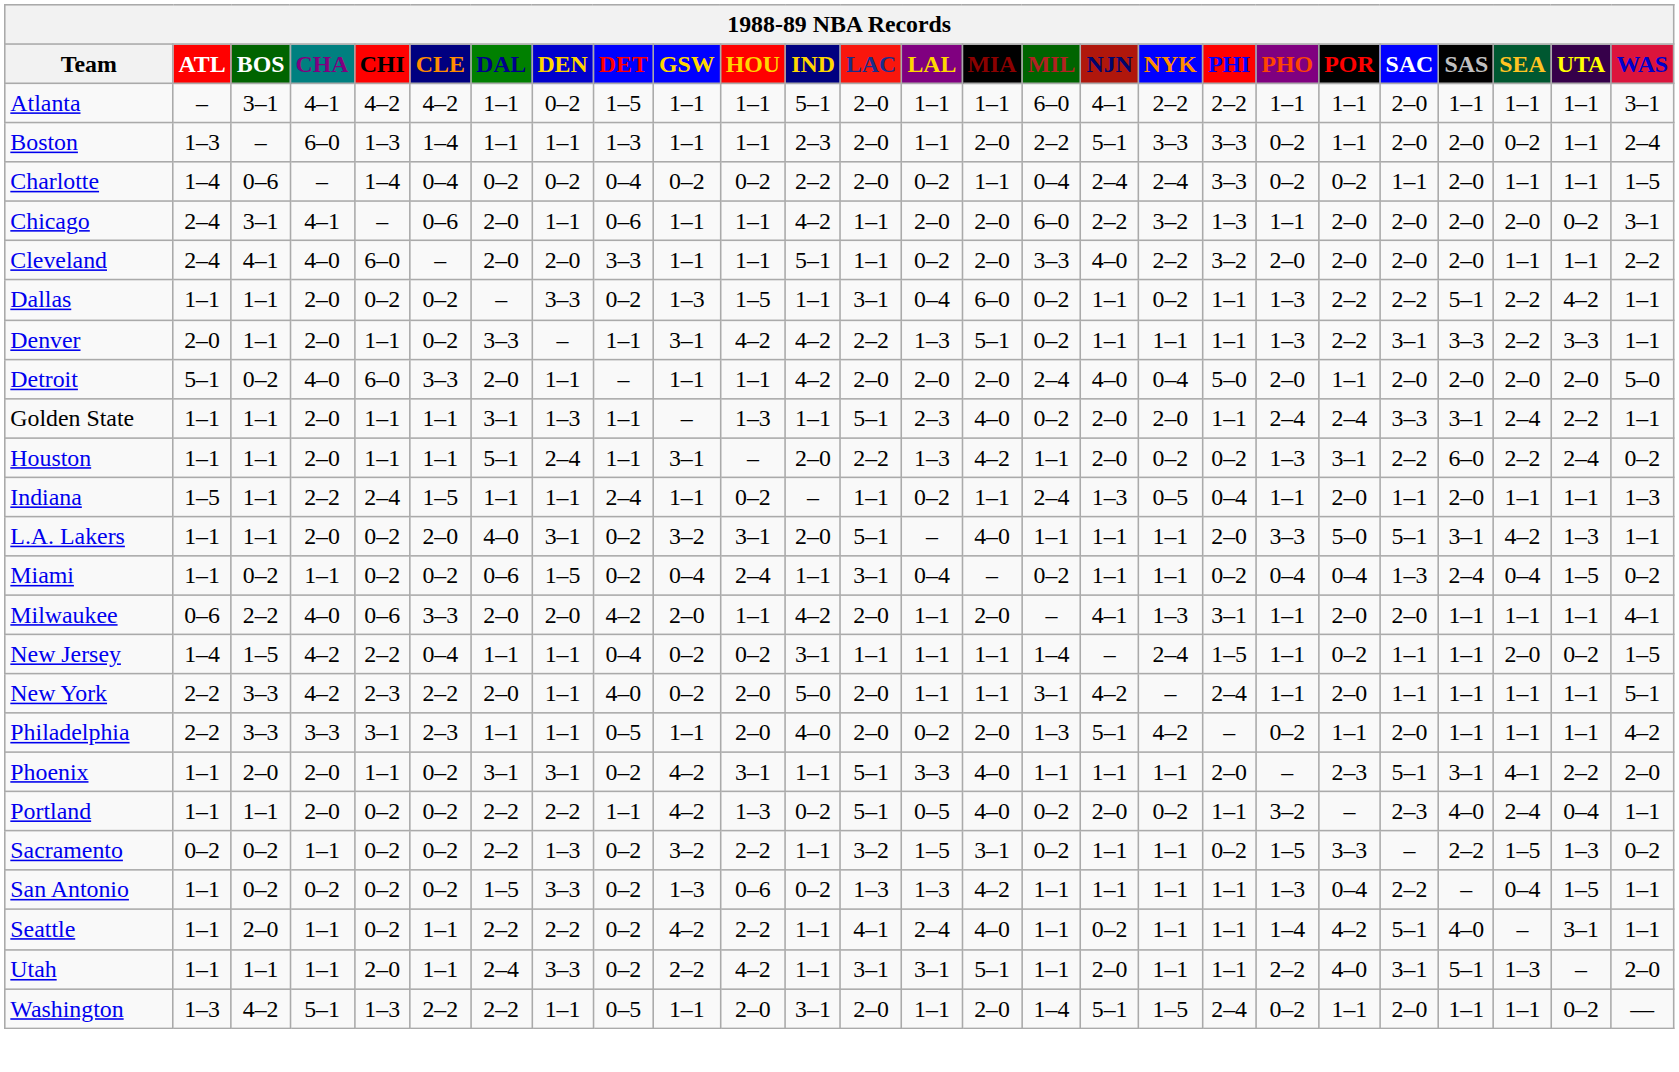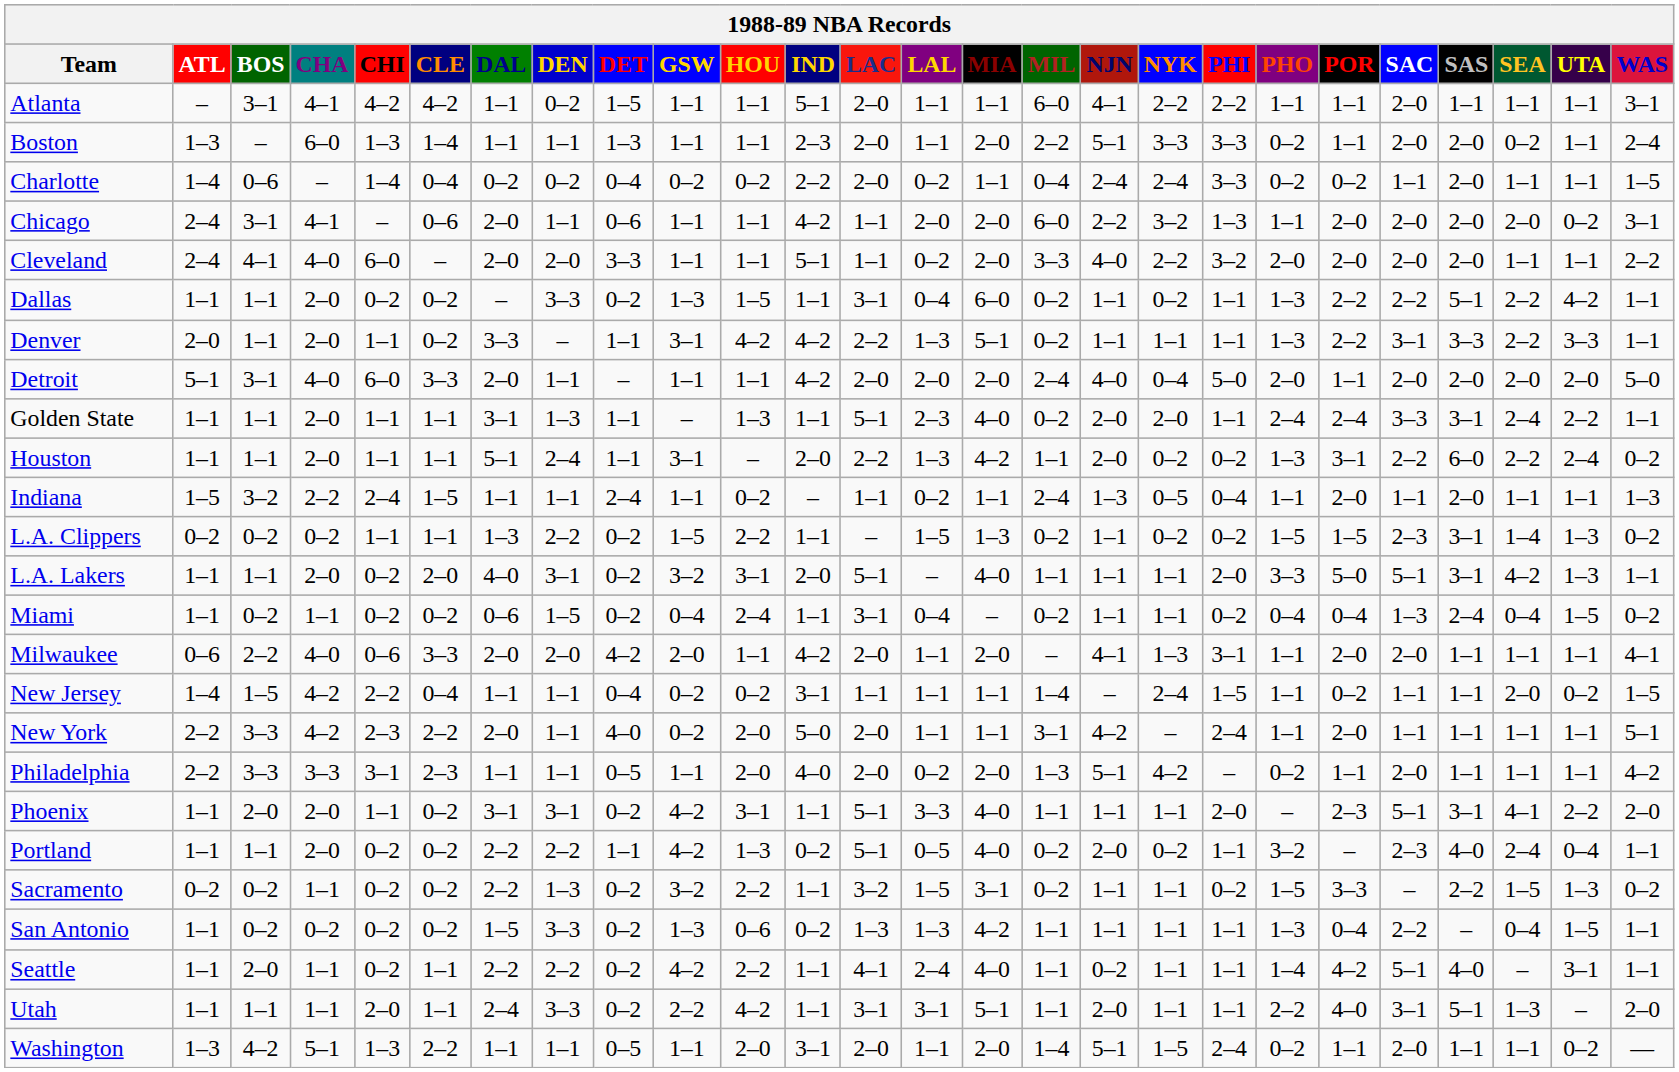 <table class="wikitable" style="font-size:95%; text-align:center;">
 <tr>
 <th colspan=26>1988-89 NBA Records</th>
 </tr>
 <tr>
 <th width=100>Team</th>
 <th style="background:#FF0000;color:#FFFFFF;width=35">ATL</th>
 <th style="background:#006400;color:#FFFFFF;width=35">BOS</th>
 <th style="background:#008080;color:#800080;width=35">CHA</th>
 <th style="background:#FF0000;color:#000000;width=35">CHI</th>
 <th style="background:#000080;color:#FF8C00;width=35">CLE</th>
 <th style="background:#008000;color:#00008B;width=35">DAL</th>
 <th style="background:#0000CD;color:#FFD700;width=35">DEN</th>
 <th style="background:#0000FF;color:#FF0000;width=35">DET</th>
 <th style="background:#0000FF;color:#FFD700;width=35">GSW</th>
 <th style="background:#FF0000;color:#FFD700;width=35">HOU</th>
 <th style="background:#000080;color:#FFD700;width=35">IND</th>
 <th style="background:#F9160D;color:#1A2E8B;width=35">LAC</th>
 <th style="background:#800080;color:#FFD700;width=35">LAL</th>
 <th style="background:#000000;color:#8B0000;width=35">MIA</th>
 <th style="background:#006400;color:#B22222;width=35">MIL</th>
 <th style="background:#B0170C;color:#00056D;width=35">NJN</th>
 <th style="background:#0000FF;color:#FF8C00;width=35">NYK</th>
 <th style="background:#FF0000;color:#0000FF;width=35">PHI</th>
 <th style="background:#800080;color:#FF4500;width=35">PHO</th>
 <th style="background:#000000;color:#FF0000;width=35">POR</th>
 <th style="background:#0000FF;color:#FFFFFF;width=35">SAC</th>
 <th style="background:#000000;color:#C0C0C0;width=35">SAS</th>
 <th style="background:#005831;color:#FFC322;width=35">SEA</th>
 <th style="background:#36004A;color:#FFFF00;width=35">UTA</th>
 <th style="background:#DC143C;color:#0000CD;width=35">WAS</th>
 </tr>
 <tr>
 <td style="text-align:left;"><a href='#'>Atlanta</a></td>
 <td>–</td>
 <td>3–1</td>
 <td>4–1</td>
 <td>4–2</td>
 <td>4–2</td>
 <td>1–1</td>
 <td>0–2</td>
 <td>1–5</td>
 <td>1–1</td>
 <td>1–1</td>
 <td>5–1</td>
 <td>2–0</td>
 <td>1–1</td>
 <td>1–1</td>
 <td>6–0</td>
 <td>4–1</td>
 <td>2–2</td>
 <td>2–2</td>
 <td>1–1</td>
 <td>1–1</td>
 <td>2–0</td>
 <td>1–1</td>
 <td>1–1</td>
 <td>1–1</td>
 <td>3–1</td>
 </tr>
 <tr>
 <td style="text-align:left;"><a href='#'>Boston</a></td>
 <td>1–3</td>
 <td>–</td>
 <td>6–0</td>
 <td>1–3</td>
 <td>1–4</td>
 <td>1–1</td>
 <td>1–1</td>
 <td>1–3</td>
 <td>1–1</td>
 <td>1–1</td>
 <td>2–3</td>
 <td>2–0</td>
 <td>1–1</td>
 <td>2–0</td>
 <td>2–2</td>
 <td>5–1</td>
 <td>3–3</td>
 <td>3–3</td>
 <td>0–2</td>
 <td>1–1</td>
 <td>2–0</td>
 <td>2–0</td>
 <td>0–2</td>
 <td>1–1</td>
 <td>2–4</td>
 </tr>
 <tr>
 <td style="text-align:left;"><a href='#'>Charlotte</a></td>
 <td>1–4</td>
 <td>0–6</td>
 <td>–</td>
 <td>1–4</td>
 <td>0–4</td>
 <td>0–2</td>
 <td>0–2</td>
 <td>0–4</td>
 <td>0–2</td>
 <td>0–2</td>
 <td>2–2</td>
 <td>2–0</td>
 <td>0–2</td>
 <td>1–1</td>
 <td>0–4</td>
 <td>2–4</td>
 <td>2–4</td>
 <td>3–3</td>
 <td>0–2</td>
 <td>0–2</td>
 <td>1–1</td>
 <td>2–0</td>
 <td>1–1</td>
 <td>1–1</td>
 <td>1–5</td>
 </tr>
 <tr>
 <td style="text-align:left;"><a href='#'>Chicago</a></td>
 <td>2–4</td>
 <td>3–1</td>
 <td>4–1</td>
 <td>–</td>
 <td>0–6</td>
 <td>2–0</td>
 <td>1–1</td>
 <td>0–6</td>
 <td>1–1</td>
 <td>1–1</td>
 <td>4–2</td>
 <td>1–1</td>
 <td>2–0</td>
 <td>2–0</td>
 <td>6–0</td>
 <td>2–2</td>
 <td>3–2</td>
 <td>1–3</td>
 <td>1–1</td>
 <td>2–0</td>
 <td>2–0</td>
 <td>2–0</td>
 <td>2–0</td>
 <td>0–2</td>
 <td>3–1</td>
 </tr>
 <tr>
 <td style="text-align:left;"><a href='#'>Cleveland</a></td>
 <td>2–4</td>
 <td>4–1</td>
 <td>4–0</td>
 <td>6–0</td>
 <td>–</td>
 <td>2–0</td>
 <td>2–0</td>
 <td>3–3</td>
 <td>1–1</td>
 <td>1–1</td>
 <td>5–1</td>
 <td>1–1</td>
 <td>0–2</td>
 <td>2–0</td>
 <td>3–3</td>
 <td>4–0</td>
 <td>2–2</td>
 <td>3–2</td>
 <td>2–0</td>
 <td>2–0</td>
 <td>2–0</td>
 <td>2–0</td>
 <td>1–1</td>
 <td>1–1</td>
 <td>2–2</td>
 </tr>
 <tr>
 <td style="text-align:left;"><a href='#'>Dallas</a></td>
 <td>1–1</td>
 <td>1–1</td>
 <td>2–0</td>
 <td>0–2</td>
 <td>0–2</td>
 <td>–</td>
 <td>3–3</td>
 <td>0–2</td>
 <td>1–3</td>
 <td>1–5</td>
 <td>1–1</td>
 <td>3–1</td>
 <td>0–4</td>
 <td>6–0</td>
 <td>0–2</td>
 <td>1–1</td>
 <td>0–2</td>
 <td>1–1</td>
 <td>1–3</td>
 <td>2–2</td>
 <td>2–2</td>
 <td>5–1</td>
 <td>2–2</td>
 <td>4–2</td>
 <td>1–1</td>
 </tr>
 <tr>
 <td style="text-align:left;"><a href='#'>Denver</a></td>
 <td>2–0</td>
 <td>1–1</td>
 <td>2–0</td>
 <td>1–1</td>
 <td>0–2</td>
 <td>3–3</td>
 <td>–</td>
 <td>1–1</td>
 <td>3–1</td>
 <td>4–2</td>
 <td>4–2</td>
 <td>2–2</td>
 <td>1–3</td>
 <td>5–1</td>
 <td>0–2</td>
 <td>1–1</td>
 <td>1–1</td>
 <td>1–1</td>
 <td>1–3</td>
 <td>2–2</td>
 <td>3–1</td>
 <td>3–3</td>
 <td>2–2</td>
 <td>3–3</td>
 <td>1–1</td>
 </tr>
 <tr>
 <td style="text-align:left;"><a href='#'>Detroit</a></td>
 <td>5–1</td>
-<td>0–2</td>
+<td>3–1</td>
 <td>4–0</td>
 <td>6–0</td>
 <td>3–3</td>
 <td>2–0</td>
 <td>1–1</td>
 <td>–</td>
 <td>1–1</td>
 <td>1–1</td>
 <td>4–2</td>
 <td>2–0</td>
 <td>2–0</td>
 <td>2–0</td>
 <td>2–4</td>
 <td>4–0</td>
 <td>0–4</td>
 <td>5–0</td>
 <td>2–0</td>
 <td>1–1</td>
 <td>2–0</td>
 <td>2–0</td>
 <td>2–0</td>
 <td>2–0</td>
 <td>5–0</td>
 </tr>
 <tr>
 <td style="text-align:left;">Golden State</td>
 <td>1–1</td>
 <td>1–1</td>
 <td>2–0</td>
 <td>1–1</td>
 <td>1–1</td>
 <td>3–1</td>
 <td>1–3</td>
 <td>1–1</td>
 <td>–</td>
 <td>1–3</td>
 <td>1–1</td>
 <td>5–1</td>
 <td>2–3</td>
 <td>4–0</td>
 <td>0–2</td>
 <td>2–0</td>
 <td>2–0</td>
 <td>1–1</td>
 <td>2–4</td>
 <td>2–4</td>
 <td>3–3</td>
 <td>3–1</td>
 <td>2–4</td>
 <td>2–2</td>
 <td>1–1</td>
 </tr>
 <tr>
 <td style="text-align:left;"><a href='#'>Houston</a></td>
 <td>1–1</td>
 <td>1–1</td>
 <td>2–0</td>
 <td>1–1</td>
 <td>1–1</td>
 <td>5–1</td>
 <td>2–4</td>
 <td>1–1</td>
 <td>3–1</td>
 <td>–</td>
 <td>2–0</td>
 <td>2–2</td>
 <td>1–3</td>
 <td>4–2</td>
 <td>1–1</td>
 <td>2–0</td>
 <td>0–2</td>
 <td>0–2</td>
 <td>1–3</td>
 <td>3–1</td>
 <td>2–2</td>
 <td>6–0</td>
 <td>2–2</td>
 <td>2–4</td>
 <td>0–2</td>
 </tr>
 <tr>
 <td style="text-align:left;"><a href='#'>Indiana</a></td>
 <td>1–5</td>
-<td>1–1</td>
+<td>3–2</td>
 <td>2–2</td>
 <td>2–4</td>
 <td>1–5</td>
 <td>1–1</td>
 <td>1–1</td>
 <td>2–4</td>
 <td>1–1</td>
 <td>0–2</td>
 <td>–</td>
 <td>1–1</td>
 <td>0–2</td>
 <td>1–1</td>
 <td>2–4</td>
 <td>1–3</td>
 <td>0–5</td>
 <td>0–4</td>
 <td>1–1</td>
 <td>2–0</td>
 <td>1–1</td>
 <td>2–0</td>
 <td>1–1</td>
 <td>1–1</td>
 <td>1–3</td>
+</tr>
+<tr>
+<td style="text-align:left;"><a href='#'>L.A. Clippers</a></td>
+<td>0–2</td>
+<td>0–2</td>
+<td>0–2</td>
+<td>1–1</td>
+<td>1–1</td>
+<td>1–3</td>
+<td>2–2</td>
+<td>0–2</td>
+<td>1–5</td>
+<td>2–2</td>
+<td>1–1</td>
+<td>–</td>
+<td>1–5</td>
+<td>1–3</td>
+<td>0–2</td>
+<td>1–1</td>
+<td>0–2</td>
+<td>0–2</td>
+<td>1–5</td>
+<td>1–5</td>
+<td>2–3</td>
+<td>3–1</td>
+<td>1–4</td>
+<td>1–3</td>
+<td>0–2</td>
 </tr>
 <tr>
 <td style="text-align:left;"><a href='#'>L.A. Lakers</a></td>
 <td>1–1</td>
 <td>1–1</td>
 <td>2–0</td>
 <td>0–2</td>
 <td>2–0</td>
 <td>4–0</td>
 <td>3–1</td>
 <td>0–2</td>
 <td>3–2</td>
 <td>3–1</td>
 <td>2–0</td>
 <td>5–1</td>
 <td>–</td>
 <td>4–0</td>
 <td>1–1</td>
 <td>1–1</td>
 <td>1–1</td>
 <td>2–0</td>
 <td>3–3</td>
 <td>5–0</td>
 <td>5–1</td>
 <td>3–1</td>
 <td>4–2</td>
 <td>1–3</td>
 <td>1–1</td>
 </tr>
 <tr>
 <td style="text-align:left;"><a href='#'>Miami</a></td>
 <td>1–1</td>
 <td>0–2</td>
 <td>1–1</td>
 <td>0–2</td>
 <td>0–2</td>
 <td>0–6</td>
 <td>1–5</td>
 <td>0–2</td>
 <td>0–4</td>
 <td>2–4</td>
 <td>1–1</td>
 <td>3–1</td>
 <td>0–4</td>
 <td>–</td>
 <td>0–2</td>
 <td>1–1</td>
 <td>1–1</td>
 <td>0–2</td>
 <td>0–4</td>
 <td>0–4</td>
 <td>1–3</td>
 <td>2–4</td>
 <td>0–4</td>
 <td>1–5</td>
 <td>0–2</td>
 </tr>
 <tr>
 <td style="text-align:left;"><a href='#'>Milwaukee</a></td>
 <td>0–6</td>
 <td>2–2</td>
 <td>4–0</td>
 <td>0–6</td>
 <td>3–3</td>
 <td>2–0</td>
 <td>2–0</td>
 <td>4–2</td>
 <td>2–0</td>
 <td>1–1</td>
 <td>4–2</td>
 <td>2–0</td>
 <td>1–1</td>
 <td>2–0</td>
 <td>–</td>
 <td>4–1</td>
 <td>1–3</td>
 <td>3–1</td>
 <td>1–1</td>
 <td>2–0</td>
 <td>2–0</td>
 <td>1–1</td>
 <td>1–1</td>
 <td>1–1</td>
 <td>4–1</td>
 </tr>
 <tr>
 <td style="text-align:left;"><a href='#'>New Jersey</a></td>
 <td>1–4</td>
 <td>1–5</td>
 <td>4–2</td>
 <td>2–2</td>
 <td>0–4</td>
 <td>1–1</td>
 <td>1–1</td>
 <td>0–4</td>
 <td>0–2</td>
 <td>0–2</td>
 <td>3–1</td>
 <td>1–1</td>
 <td>1–1</td>
 <td>1–1</td>
 <td>1–4</td>
 <td>–</td>
 <td>2–4</td>
 <td>1–5</td>
 <td>1–1</td>
 <td>0–2</td>
 <td>1–1</td>
 <td>1–1</td>
 <td>2–0</td>
 <td>0–2</td>
 <td>1–5</td>
 </tr>
 <tr>
 <td style="text-align:left;"><a href='#'>New York</a></td>
 <td>2–2</td>
 <td>3–3</td>
 <td>4–2</td>
 <td>2–3</td>
 <td>2–2</td>
 <td>2–0</td>
 <td>1–1</td>
 <td>4–0</td>
 <td>0–2</td>
 <td>2–0</td>
 <td>5–0</td>
 <td>2–0</td>
 <td>1–1</td>
 <td>1–1</td>
 <td>3–1</td>
 <td>4–2</td>
 <td>–</td>
 <td>2–4</td>
 <td>1–1</td>
 <td>2–0</td>
 <td>1–1</td>
 <td>1–1</td>
 <td>1–1</td>
 <td>1–1</td>
 <td>5–1</td>
 </tr>
 <tr>
 <td style="text-align:left;"><a href='#'>Philadelphia</a></td>
 <td>2–2</td>
 <td>3–3</td>
 <td>3–3</td>
 <td>3–1</td>
 <td>2–3</td>
 <td>1–1</td>
 <td>1–1</td>
 <td>0–5</td>
 <td>1–1</td>
 <td>2–0</td>
 <td>4–0</td>
 <td>2–0</td>
 <td>0–2</td>
 <td>2–0</td>
 <td>1–3</td>
 <td>5–1</td>
 <td>4–2</td>
 <td>–</td>
 <td>0–2</td>
 <td>1–1</td>
 <td>2–0</td>
 <td>1–1</td>
 <td>1–1</td>
 <td>1–1</td>
 <td>4–2</td>
 </tr>
 <tr>
 <td style="text-align:left;"><a href='#'>Phoenix</a></td>
 <td>1–1</td>
 <td>2–0</td>
 <td>2–0</td>
 <td>1–1</td>
 <td>0–2</td>
 <td>3–1</td>
 <td>3–1</td>
 <td>0–2</td>
 <td>4–2</td>
 <td>3–1</td>
 <td>1–1</td>
 <td>5–1</td>
 <td>3–3</td>
 <td>4–0</td>
 <td>1–1</td>
 <td>1–1</td>
 <td>1–1</td>
 <td>2–0</td>
 <td>–</td>
 <td>2–3</td>
 <td>5–1</td>
 <td>3–1</td>
 <td>4–1</td>
 <td>2–2</td>
 <td>2–0</td>
 </tr>
 <tr>
 <td style="text-align:left;"><a href='#'>Portland</a></td>
 <td>1–1</td>
 <td>1–1</td>
 <td>2–0</td>
 <td>0–2</td>
 <td>0–2</td>
 <td>2–2</td>
 <td>2–2</td>
 <td>1–1</td>
 <td>4–2</td>
 <td>1–3</td>
 <td>0–2</td>
 <td>5–1</td>
 <td>0–5</td>
 <td>4–0</td>
 <td>0–2</td>
 <td>2–0</td>
 <td>0–2</td>
 <td>1–1</td>
 <td>3–2</td>
 <td>–</td>
 <td>2–3</td>
 <td>4–0</td>
 <td>2–4</td>
 <td>0–4</td>
 <td>1–1</td>
 </tr>
 <tr>
 <td style="text-align:left;"><a href='#'>Sacramento</a></td>
 <td>0–2</td>
 <td>0–2</td>
 <td>1–1</td>
 <td>0–2</td>
 <td>0–2</td>
 <td>2–2</td>
 <td>1–3</td>
 <td>0–2</td>
 <td>3–2</td>
 <td>2–2</td>
 <td>1–1</td>
 <td>3–2</td>
 <td>1–5</td>
 <td>3–1</td>
 <td>0–2</td>
 <td>1–1</td>
 <td>1–1</td>
 <td>0–2</td>
 <td>1–5</td>
 <td>3–3</td>
 <td>–</td>
 <td>2–2</td>
 <td>1–5</td>
 <td>1–3</td>
 <td>0–2</td>
 </tr>
 <tr>
 <td style="text-align:left;"><a href='#'>San Antonio</a></td>
 <td>1–1</td>
 <td>0–2</td>
 <td>0–2</td>
 <td>0–2</td>
 <td>0–2</td>
 <td>1–5</td>
 <td>3–3</td>
 <td>0–2</td>
 <td>1–3</td>
 <td>0–6</td>
 <td>0–2</td>
 <td>1–3</td>
 <td>1–3</td>
 <td>4–2</td>
 <td>1–1</td>
 <td>1–1</td>
 <td>1–1</td>
 <td>1–1</td>
 <td>1–3</td>
 <td>0–4</td>
 <td>2–2</td>
 <td>–</td>
 <td>0–4</td>
 <td>1–5</td>
 <td>1–1</td>
 </tr>
 <tr>
 <td style="text-align:left;"><a href='#'>Seattle</a></td>
 <td>1–1</td>
 <td>2–0</td>
 <td>1–1</td>
 <td>0–2</td>
 <td>1–1</td>
 <td>2–2</td>
 <td>2–2</td>
 <td>0–2</td>
 <td>4–2</td>
 <td>2–2</td>
 <td>1–1</td>
 <td>4–1</td>
 <td>2–4</td>
 <td>4–0</td>
 <td>1–1</td>
 <td>0–2</td>
 <td>1–1</td>
 <td>1–1</td>
 <td>1–4</td>
 <td>4–2</td>
 <td>5–1</td>
 <td>4–0</td>
 <td>–</td>
 <td>3–1</td>
 <td>1–1</td>
 </tr>
 <tr>
 <td style="text-align:left;"><a href='#'>Utah</a></td>
 <td>1–1</td>
 <td>1–1</td>
 <td>1–1</td>
 <td>2–0</td>
 <td>1–1</td>
 <td>2–4</td>
 <td>3–3</td>
 <td>0–2</td>
 <td>2–2</td>
 <td>4–2</td>
 <td>1–1</td>
 <td>3–1</td>
 <td>3–1</td>
 <td>5–1</td>
 <td>1–1</td>
 <td>2–0</td>
 <td>1–1</td>
 <td>1–1</td>
 <td>2–2</td>
 <td>4–0</td>
 <td>3–1</td>
 <td>5–1</td>
 <td>1–3</td>
 <td>–</td>
 <td>2–0</td>
 </tr>
 <tr>
 <td style="text-align:left;"><a href='#'>Washington</a></td>
 <td>1–3</td>
 <td>4–2</td>
 <td>5–1</td>
 <td>1–3</td>
 <td>2–2</td>
-<td>2–2</td>
+<td>1–1</td>
 <td>1–1</td>
 <td>0–5</td>
 <td>1–1</td>
 <td>2–0</td>
 <td>3–1</td>
 <td>2–0</td>
 <td>1–1</td>
 <td>2–0</td>
 <td>1–4</td>
 <td>5–1</td>
 <td>1–5</td>
 <td>2–4</td>
 <td>0–2</td>
 <td>1–1</td>
 <td>2–0</td>
 <td>1–1</td>
 <td>1–1</td>
 <td>0–2</td>
 <td>—</td>
 </tr>
 </table>
